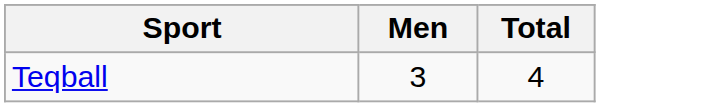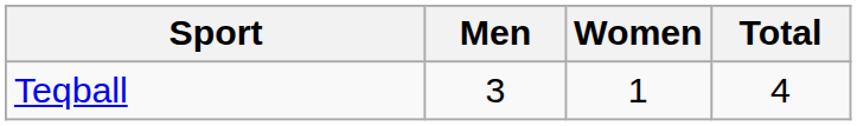 <table class="wikitable" style="text-align:center;">
 <tr>
 <th width=180>Sport</th>
 <th width=55>Men</th>
+<th width=55>Women</th>
 <th width=55>Total</th>
 </tr>
 <tr>
 <td align=left><a href='#'>Teqball</a></td>
 <td>3</td>
+<td>1</td>
 <td>4</td>
 </tr>
 </table>
